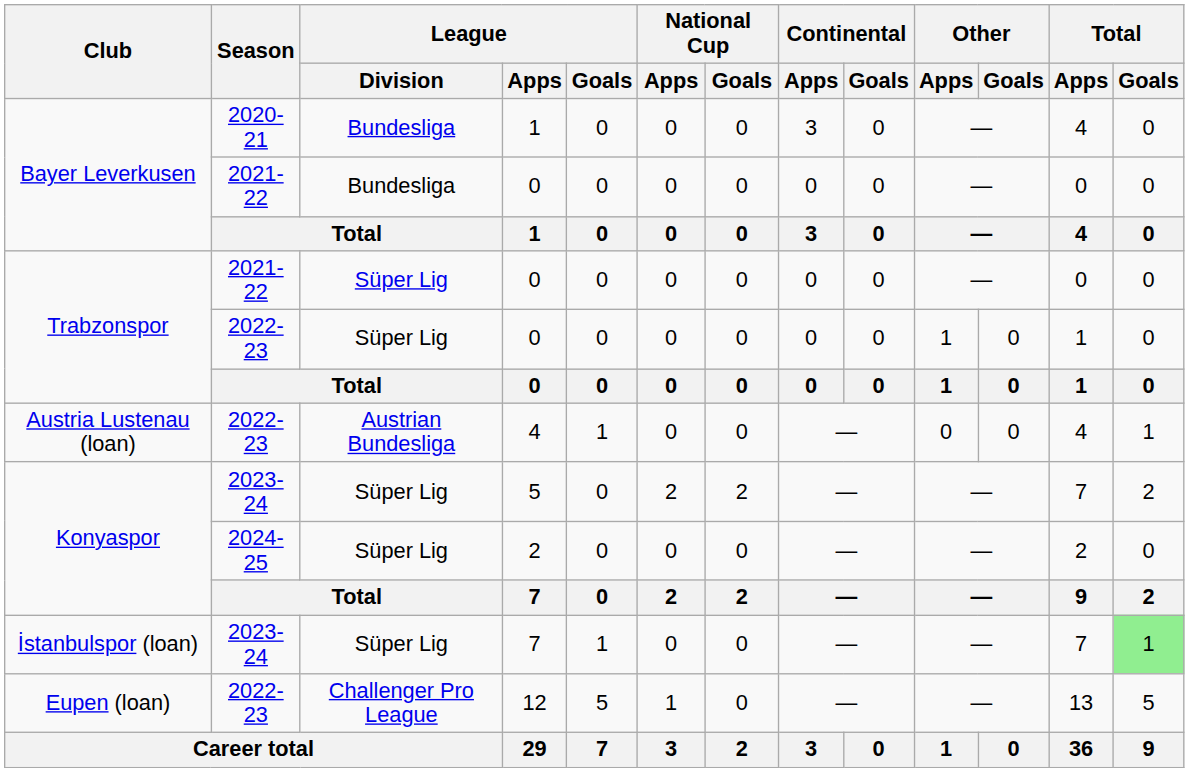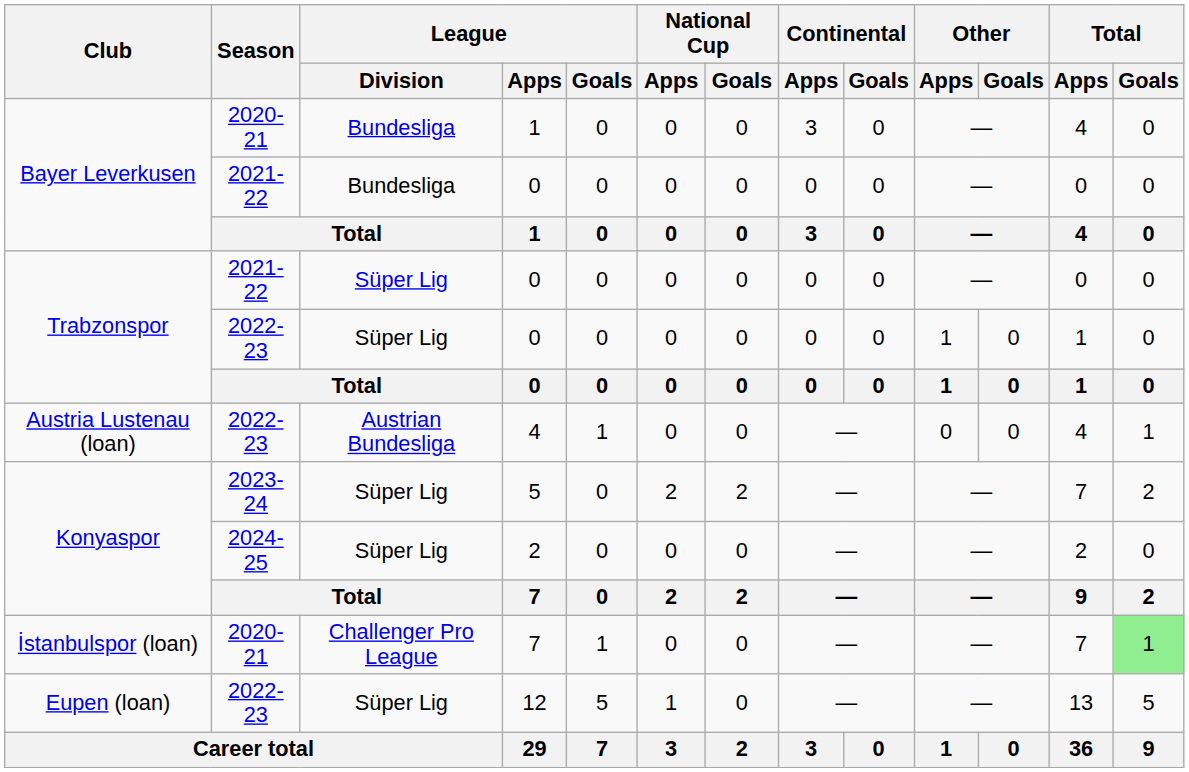 <table class="wikitable" style="text-align:center">
 <tr>
 <th rowspan="2">Club</th>
 <th rowspan="2">Season</th>
 <th colspan="3">League</th>
 <th colspan="2">National Cup</th>
 <th colspan="2">Continental</th>
 <th colspan="2">Other</th>
 <th colspan="2">Total</th>
 </tr>
 <tr>
 <th>Division</th>
 <th>Apps</th>
 <th>Goals</th>
 <th>Apps</th>
 <th>Goals</th>
 <th>Apps</th>
 <th>Goals</th>
 <th>Apps</th>
 <th>Goals</th>
 <th>Apps</th>
 <th>Goals</th>
 </tr>
 <tr>
 <td rowspan="3"><a href='#'>Bayer Leverkusen</a></td>
 <td><a href='#'>2020-21</a></td>
 <td><a href='#'>Bundesliga</a></td>
 <td>1</td>
 <td>0</td>
 <td>0</td>
 <td>0</td>
 <td>3</td>
 <td>0</td>
 <td colspan="2">—</td>
 <td>4</td>
 <td>0</td>
 </tr>
 <tr>
 <td><a href='#'>2021-22</a></td>
 <td>Bundesliga</td>
 <td>0</td>
 <td>0</td>
 <td>0</td>
 <td>0</td>
 <td>0</td>
 <td>0</td>
 <td colspan="2">—</td>
 <td>0</td>
 <td>0</td>
 </tr>
 <tr>
 <th colspan="2">Total</th>
 <th>1</th>
 <th>0</th>
 <th>0</th>
 <th>0</th>
 <th>3</th>
 <th>0</th>
 <th colspan="2">—</th>
 <th>4</th>
 <th>0</th>
 </tr>
 <tr>
 <td rowspan="3"><a href='#'>Trabzonspor</a></td>
 <td><a href='#'>2021-22</a></td>
 <td><a href='#'>Süper Lig</a></td>
 <td>0</td>
 <td>0</td>
 <td>0</td>
 <td>0</td>
 <td>0</td>
 <td>0</td>
 <td colspan="2">—</td>
 <td>0</td>
 <td>0</td>
 </tr>
 <tr>
 <td><a href='#'>2022-23</a></td>
 <td>Süper Lig</td>
 <td>0</td>
 <td>0</td>
 <td>0</td>
 <td>0</td>
 <td>0</td>
 <td>0</td>
 <td>1</td>
 <td>0</td>
 <td>1</td>
 <td>0</td>
 </tr>
 <tr>
 <th colspan="2">Total</th>
 <th>0</th>
 <th>0</th>
 <th>0</th>
 <th>0</th>
 <th>0</th>
 <th>0</th>
 <th>1</th>
 <th>0</th>
 <th>1</th>
 <th>0</th>
 </tr>
 <tr>
 <td><a href='#'>Austria Lustenau</a> (loan)</td>
 <td><a href='#'>2022-23</a></td>
 <td><a href='#'>Austrian Bundesliga</a></td>
 <td>4</td>
 <td>1</td>
 <td>0</td>
 <td>0</td>
 <td colspan="2">—</td>
 <td>0</td>
 <td>0</td>
 <td>4</td>
 <td>1</td>
 </tr>
 <tr>
 <td rowspan="3"><a href='#'>Konyaspor</a></td>
 <td><a href='#'>2023-24</a></td>
 <td>Süper Lig</td>
 <td>5</td>
 <td>0</td>
 <td>2</td>
 <td>2</td>
 <td colspan="2">—</td>
 <td colspan="2">—</td>
 <td>7</td>
 <td>2</td>
 </tr>
 <tr>
 <td><a href='#'>2024-25</a></td>
 <td>Süper Lig</td>
 <td>2</td>
 <td>0</td>
 <td>0</td>
 <td>0</td>
 <td colspan="2">—</td>
 <td colspan="2">—</td>
 <td>2</td>
 <td>0</td>
 </tr>
 <tr>
 <th colspan="2">Total</th>
 <th>7</th>
 <th>0</th>
 <th>2</th>
 <th>2</th>
 <th colspan="2">—</th>
 <th colspan="2">—</th>
 <th>9</th>
 <th>2</th>
 </tr>
 <tr>
 <td><a href='#'>İstanbulspor</a> (loan)</td>
-<td><a href='#'>2023-24</a></td>
-<td>Süper Lig</td>
+<td><a href='#'>2020-21</a></td>
+<td><a href='#'>Challenger Pro League</a></td>
 <td>7</td>
 <td>1</td>
 <td>0</td>
 <td>0</td>
 <td colspan="2">—</td>
 <td colspan="2">—</td>
 <td>7</td>
 <td style="background: lightgreen;">1</td>
 </tr>
 <tr>
 <td><a href='#'>Eupen</a> (loan)</td>
 <td><a href='#'>2022-23</a></td>
-<td><a href='#'>Challenger Pro League</a></td>
+<td>Süper Lig</td>
 <td>12</td>
 <td>5</td>
 <td>1</td>
 <td>0</td>
 <td colspan="2">—</td>
 <td colspan="2">—</td>
 <td>13</td>
 <td>5</td>
 </tr>
 <tr>
 <th colspan="3">Career total</th>
 <th>29</th>
 <th>7</th>
 <th>3</th>
 <th>2</th>
 <th>3</th>
 <th>0</th>
 <th>1</th>
 <th>0</th>
 <th>36</th>
 <th>9</th>
 </tr>
 </table>
